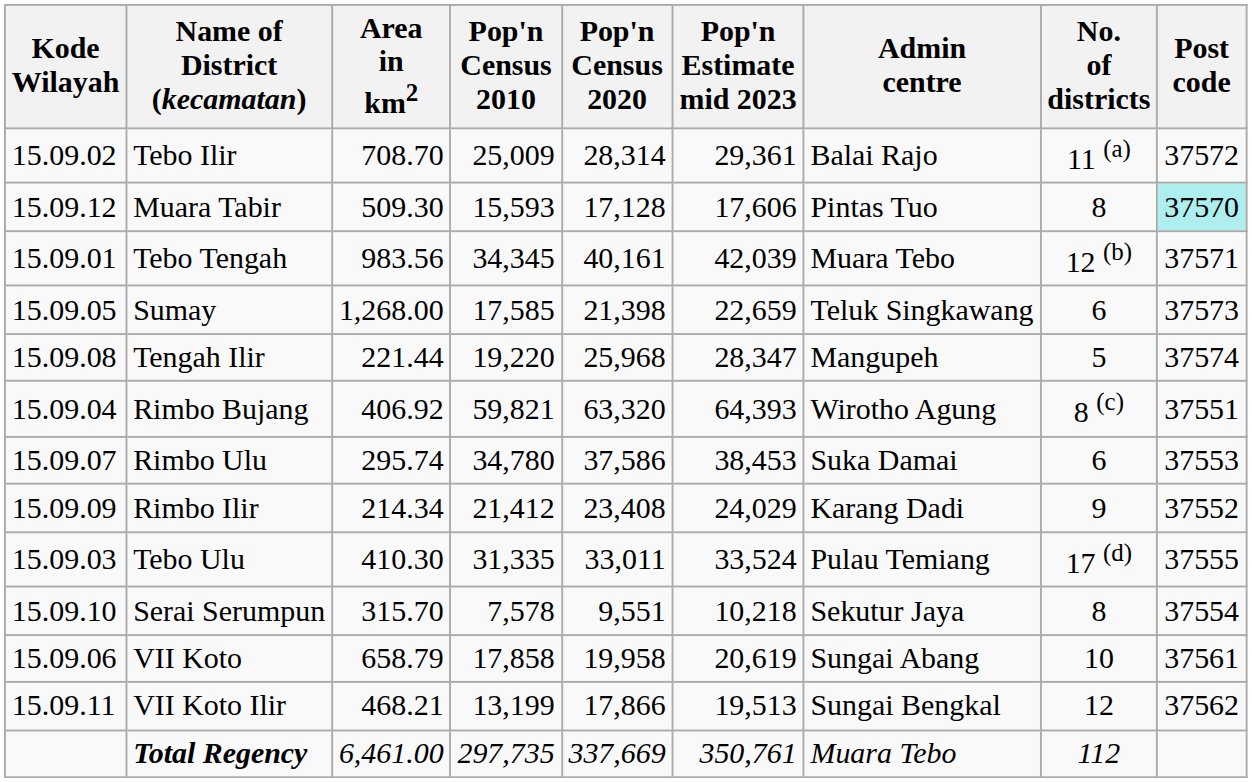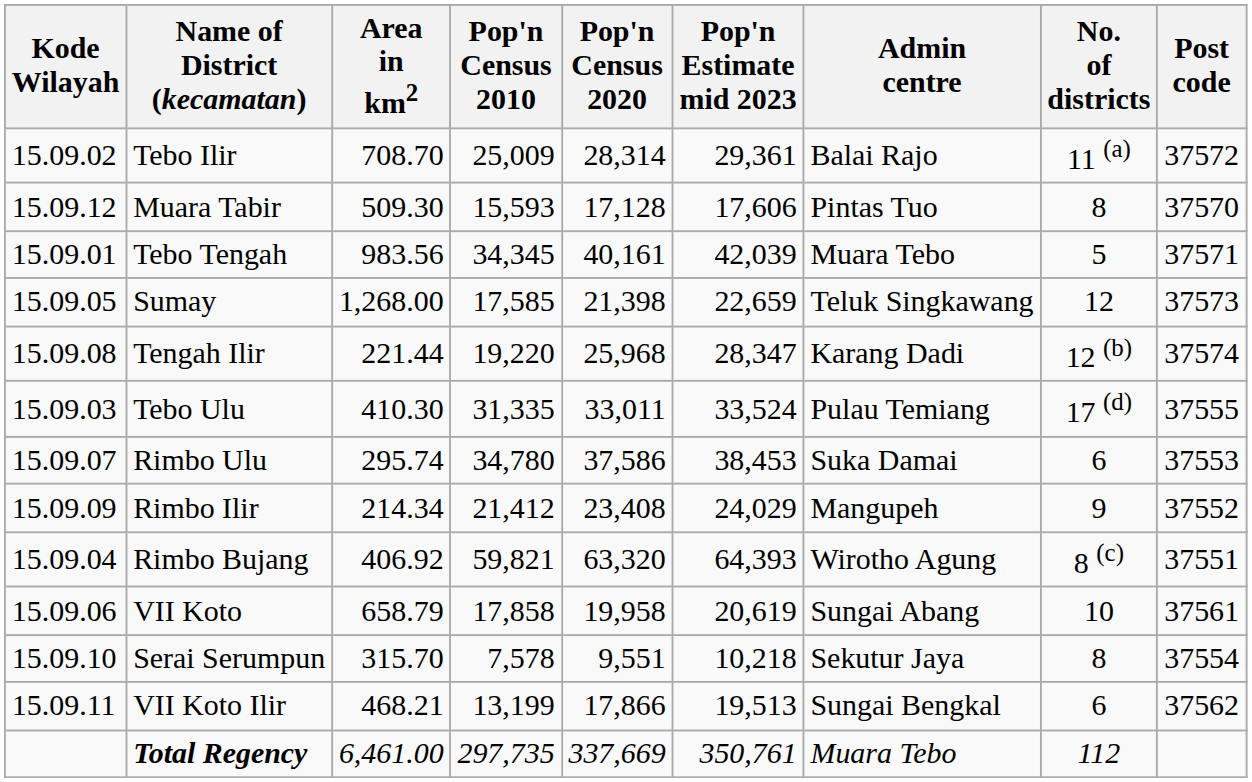 <table class="sortable wikitable">
 <tr>
 <th>Kode <br>Wilayah</th>
 <th>Name of<br>District<br>(<em>kecamatan</em>)</th>
 <th>Area<br> in <br> km<sup>2</sup></th>
 <th>Pop'n<br>Census<br>2010</th>
 <th>Pop'n<br>Census<br>2020</th>
 <th>Pop'n<br>Estimate<br>mid 2023</th>
 <th>Admin <br> centre</th>
 <th>No.<br> of <br>districts</th>
 <th>Post<br>code</th>
 </tr>
 <tr>
 <td>15.09.02</td>
 <td>Tebo Ilir</td>
 <td align="right">708.70</td>
 <td align="right">25,009</td>
 <td align="right">28,314</td>
 <td align="right">29,361</td>
 <td>Balai Rajo</td>
 <td align="center">11 <sup>(a)</sup></td>
 <td>37572</td>
 </tr>
 <tr>
 <td>15.09.12</td>
 <td>Muara Tabir</td>
 <td align="right">509.30</td>
 <td align="right">15,593</td>
 <td align="right">17,128</td>
 <td align="right">17,606</td>
 <td>Pintas Tuo</td>
 <td align="center">8</td>
-<td style="background: paleturquoise;">37570</td>
+<td>37570</td>
 </tr>
 <tr>
 <td>15.09.01</td>
 <td>Tebo Tengah</td>
 <td align="right">983.56</td>
 <td align="right">34,345</td>
 <td align="right">40,161</td>
 <td align="right">42,039</td>
 <td>Muara Tebo</td>
-<td align="center">12 <sup>(b)</sup></td>
+<td align="center">5</td>
 <td>37571</td>
 </tr>
 <tr>
 <td>15.09.05</td>
 <td>Sumay</td>
 <td align="right">1,268.00</td>
 <td align="right">17,585</td>
 <td align="right">21,398</td>
 <td align="right">22,659</td>
 <td>Teluk Singkawang</td>
-<td align="center">6</td>
+<td align="center">12</td>
 <td>37573</td>
 </tr>
 <tr>
 <td>15.09.08</td>
 <td>Tengah Ilir</td>
 <td align="right">221.44</td>
 <td align="right">19,220</td>
 <td align="right">25,968</td>
 <td align="right">28,347</td>
-<td>Mangupeh</td>
-<td align="center">5</td>
+<td>Karang Dadi</td>
+<td align="center">12 <sup>(b)</sup></td>
 <td>37574</td>
 </tr>
 <tr>
-<td>15.09.04</td>
-<td>Rimbo Bujang</td>
-<td align="right">406.92</td>
-<td align="right">59,821</td>
-<td align="right">63,320</td>
-<td align="right">64,393</td>
-<td>Wirotho Agung</td>
-<td align="center">8 <sup>(c)</sup></td>
-<td>37551</td>
+<td>15.09.03</td>
+<td>Tebo Ulu</td>
+<td align="right">410.30</td>
+<td align="right">31,335</td>
+<td align="right">33,011</td>
+<td align="right">33,524</td>
+<td>Pulau Temiang</td>
+<td align="center">17 <sup>(d)</sup></td>
+<td>37555</td>
 </tr>
 <tr>
 <td>15.09.07</td>
 <td>Rimbo Ulu</td>
 <td align="right">295.74</td>
 <td align="right">34,780</td>
 <td align="right">37,586</td>
 <td align="right">38,453</td>
 <td>Suka Damai</td>
 <td align="center">6</td>
 <td>37553</td>
 </tr>
 <tr>
 <td>15.09.09</td>
 <td>Rimbo Ilir</td>
 <td align="right">214.34</td>
 <td align="right">21,412</td>
 <td align="right">23,408</td>
 <td align="right">24,029</td>
-<td>Karang Dadi</td>
+<td>Mangupeh</td>
 <td align="center">9</td>
 <td>37552</td>
 </tr>
 <tr>
-<td>15.09.03</td>
-<td>Tebo Ulu</td>
-<td align="right">410.30</td>
-<td align="right">31,335</td>
-<td align="right">33,011</td>
-<td align="right">33,524</td>
-<td>Pulau Temiang</td>
-<td align="center">17 <sup>(d)</sup></td>
-<td>37555</td>
+<td>15.09.04</td>
+<td>Rimbo Bujang</td>
+<td align="right">406.92</td>
+<td align="right">59,821</td>
+<td align="right">63,320</td>
+<td align="right">64,393</td>
+<td>Wirotho Agung</td>
+<td align="center">8 <sup>(c)</sup></td>
+<td>37551</td>
+</tr>
+<tr>
+<td>15.09.06</td>
+<td>VII Koto</td>
+<td align="right">658.79</td>
+<td align="right">17,858</td>
+<td align="right">19,958</td>
+<td align="right">20,619</td>
+<td>Sungai Abang</td>
+<td align="center">10</td>
+<td>37561</td>
 </tr>
 <tr>
 <td>15.09.10</td>
 <td>Serai Serumpun</td>
 <td align="right">315.70</td>
 <td align="right">7,578</td>
 <td align="right">9,551</td>
 <td align="right">10,218</td>
 <td>Sekutur Jaya</td>
 <td align="center">8</td>
 <td>37554</td>
 </tr>
 <tr>
-<td>15.09.06</td>
-<td>VII Koto</td>
-<td align="right">658.79</td>
-<td align="right">17,858</td>
-<td align="right">19,958</td>
-<td align="right">20,619</td>
-<td>Sungai Abang</td>
-<td align="center">10</td>
-<td>37561</td>
-</tr>
-<tr>
 <td>15.09.11</td>
 <td>VII Koto Ilir</td>
 <td align="right">468.21</td>
 <td align="right">13,199</td>
 <td align="right">17,866</td>
 <td align="right">19,513</td>
 <td>Sungai Bengkal</td>
-<td align="center">12</td>
+<td align="center">6</td>
 <td>37562</td>
 </tr>
 <tr>
 <td></td>
 <td><strong><em>Total Regency</em></strong></td>
 <td align="right"><em>6,461.00</em></td>
 <td align="right"><em>297,735</em></td>
 <td align="right"><em>337,669</em></td>
 <td align="right"><em>350,761</em></td>
 <td><em>Muara Tebo</em></td>
 <td align="center"><em>112</em></td>
 </tr>
 </table>
